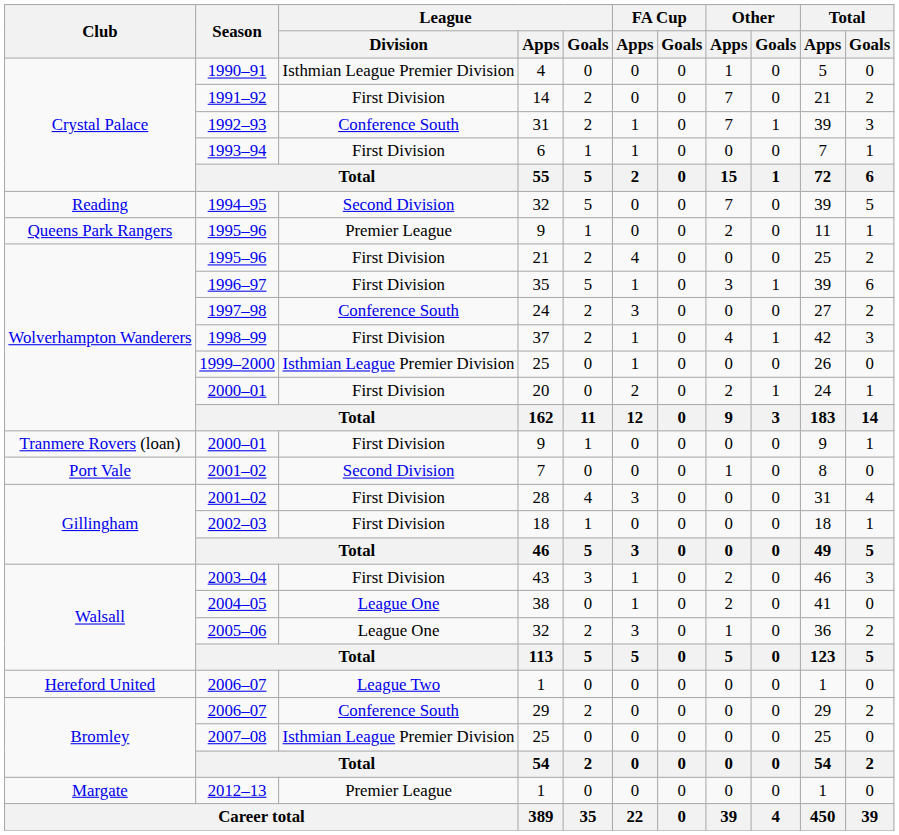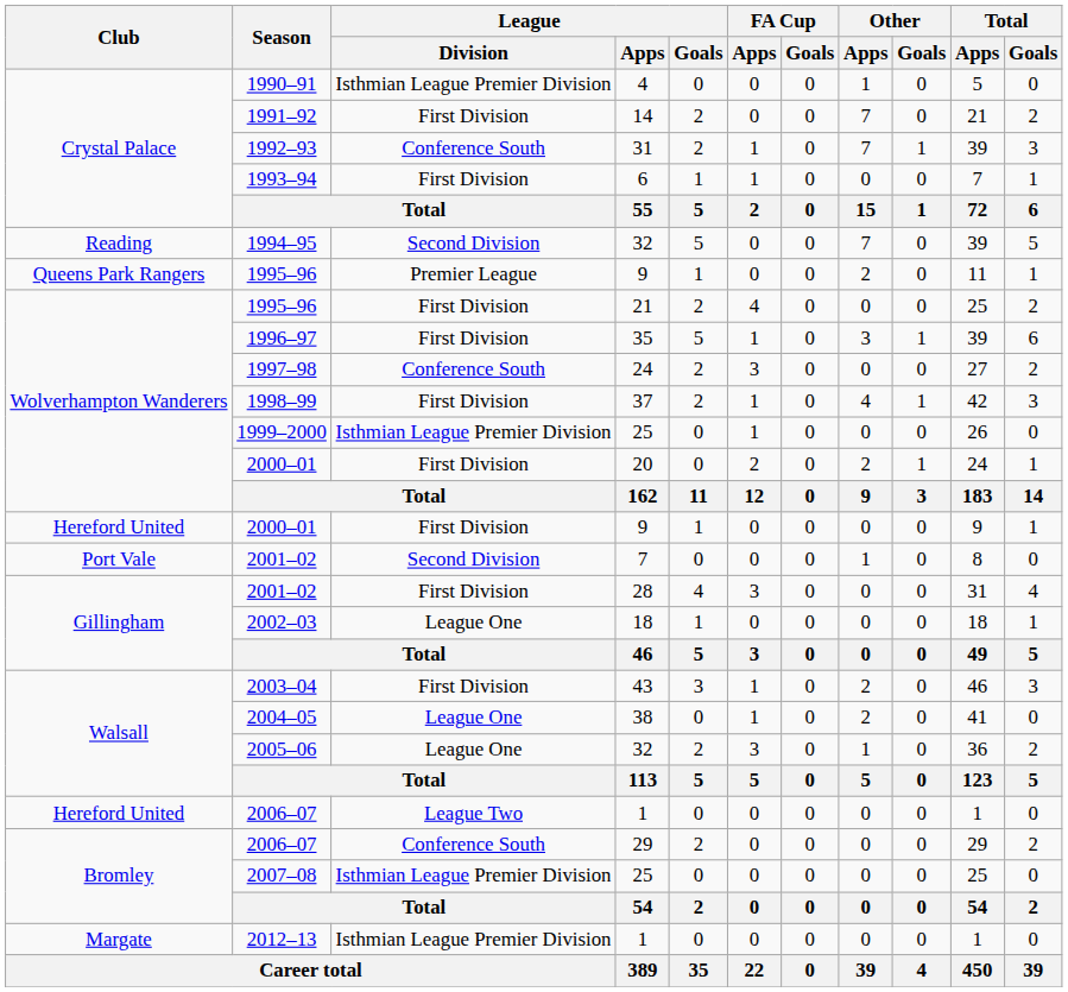 <table class="wikitable" style="text-align:center">
 <tr>
 <th rowspan="2">Club</th>
 <th rowspan="2">Season</th>
 <th colspan="3">League</th>
 <th colspan="2">FA Cup</th>
 <th colspan="2">Other</th>
 <th colspan="2">Total</th>
 </tr>
 <tr>
 <th>Division</th>
 <th>Apps</th>
 <th>Goals</th>
 <th>Apps</th>
 <th>Goals</th>
 <th>Apps</th>
 <th>Goals</th>
 <th>Apps</th>
 <th>Goals</th>
 </tr>
 <tr>
 <td rowspan="5"><a href='#'>Crystal Palace</a></td>
 <td><a href='#'>1990–91</a></td>
 <td>Isthmian League Premier Division</td>
 <td>4</td>
 <td>0</td>
 <td>0</td>
 <td>0</td>
 <td>1</td>
 <td>0</td>
 <td>5</td>
 <td>0</td>
 </tr>
 <tr>
 <td><a href='#'>1991–92</a></td>
 <td>First Division</td>
 <td>14</td>
 <td>2</td>
 <td>0</td>
 <td>0</td>
 <td>7</td>
 <td>0</td>
 <td>21</td>
 <td>2</td>
 </tr>
 <tr>
 <td><a href='#'>1992–93</a></td>
 <td><a href='#'>Conference South</a></td>
 <td>31</td>
 <td>2</td>
 <td>1</td>
 <td>0</td>
 <td>7</td>
 <td>1</td>
 <td>39</td>
 <td>3</td>
 </tr>
 <tr>
 <td><a href='#'>1993–94</a></td>
 <td>First Division</td>
 <td>6</td>
 <td>1</td>
 <td>1</td>
 <td>0</td>
 <td>0</td>
 <td>0</td>
 <td>7</td>
 <td>1</td>
 </tr>
 <tr>
 <th colspan="2">Total</th>
 <th>55</th>
 <th>5</th>
 <th>2</th>
 <th>0</th>
 <th>15</th>
 <th>1</th>
 <th>72</th>
 <th>6</th>
 </tr>
 <tr>
 <td><a href='#'>Reading</a></td>
 <td><a href='#'>1994–95</a></td>
 <td><a href='#'>Second Division</a></td>
 <td>32</td>
 <td>5</td>
 <td>0</td>
 <td>0</td>
 <td>7</td>
 <td>0</td>
 <td>39</td>
 <td>5</td>
 </tr>
 <tr>
 <td><a href='#'>Queens Park Rangers</a></td>
 <td><a href='#'>1995–96</a></td>
 <td>Premier League</td>
 <td>9</td>
 <td>1</td>
 <td>0</td>
 <td>0</td>
 <td>2</td>
 <td>0</td>
 <td>11</td>
 <td>1</td>
 </tr>
 <tr>
 <td rowspan="7"><a href='#'>Wolverhampton Wanderers</a></td>
 <td><a href='#'>1995–96</a></td>
 <td>First Division</td>
 <td>21</td>
 <td>2</td>
 <td>4</td>
 <td>0</td>
 <td>0</td>
 <td>0</td>
 <td>25</td>
 <td>2</td>
 </tr>
 <tr>
 <td><a href='#'>1996–97</a></td>
 <td>First Division</td>
 <td>35</td>
 <td>5</td>
 <td>1</td>
 <td>0</td>
 <td>3</td>
 <td>1</td>
 <td>39</td>
 <td>6</td>
 </tr>
 <tr>
 <td><a href='#'>1997–98</a></td>
 <td><a href='#'>Conference South</a></td>
 <td>24</td>
 <td>2</td>
 <td>3</td>
 <td>0</td>
 <td>0</td>
 <td>0</td>
 <td>27</td>
 <td>2</td>
 </tr>
 <tr>
 <td><a href='#'>1998–99</a></td>
 <td>First Division</td>
 <td>37</td>
 <td>2</td>
 <td>1</td>
 <td>0</td>
 <td>4</td>
 <td>1</td>
 <td>42</td>
 <td>3</td>
 </tr>
 <tr>
 <td><a href='#'>1999–2000</a></td>
 <td><a href='#'>Isthmian League</a> Premier Division</td>
 <td>25</td>
 <td>0</td>
 <td>1</td>
 <td>0</td>
 <td>0</td>
 <td>0</td>
 <td>26</td>
 <td>0</td>
 </tr>
 <tr>
 <td><a href='#'>2000–01</a></td>
 <td>First Division</td>
 <td>20</td>
 <td>0</td>
 <td>2</td>
 <td>0</td>
 <td>2</td>
 <td>1</td>
 <td>24</td>
 <td>1</td>
 </tr>
 <tr>
 <th colspan="2">Total</th>
 <th>162</th>
 <th>11</th>
 <th>12</th>
 <th>0</th>
 <th>9</th>
 <th>3</th>
 <th>183</th>
 <th>14</th>
 </tr>
 <tr>
-<td><a href='#'>Tranmere Rovers</a> (loan)</td>
+<td><a href='#'>Hereford United</a></td>
 <td><a href='#'>2000–01</a></td>
 <td>First Division</td>
 <td>9</td>
 <td>1</td>
 <td>0</td>
 <td>0</td>
 <td>0</td>
 <td>0</td>
 <td>9</td>
 <td>1</td>
 </tr>
 <tr>
 <td><a href='#'>Port Vale</a></td>
 <td><a href='#'>2001–02</a></td>
 <td><a href='#'>Second Division</a></td>
 <td>7</td>
 <td>0</td>
 <td>0</td>
 <td>0</td>
 <td>1</td>
 <td>0</td>
 <td>8</td>
 <td>0</td>
 </tr>
 <tr>
 <td rowspan="3"><a href='#'>Gillingham</a></td>
 <td><a href='#'>2001–02</a></td>
 <td>First Division</td>
 <td>28</td>
 <td>4</td>
 <td>3</td>
 <td>0</td>
 <td>0</td>
 <td>0</td>
 <td>31</td>
 <td>4</td>
 </tr>
 <tr>
 <td><a href='#'>2002–03</a></td>
-<td>First Division</td>
+<td>League One</td>
 <td>18</td>
 <td>1</td>
 <td>0</td>
 <td>0</td>
 <td>0</td>
 <td>0</td>
 <td>18</td>
 <td>1</td>
 </tr>
 <tr>
 <th colspan="2">Total</th>
 <th>46</th>
 <th>5</th>
 <th>3</th>
 <th>0</th>
 <th>0</th>
 <th>0</th>
 <th>49</th>
 <th>5</th>
 </tr>
 <tr>
 <td rowspan="4"><a href='#'>Walsall</a></td>
 <td><a href='#'>2003–04</a></td>
 <td>First Division</td>
 <td>43</td>
 <td>3</td>
 <td>1</td>
 <td>0</td>
 <td>2</td>
 <td>0</td>
 <td>46</td>
 <td>3</td>
 </tr>
 <tr>
 <td><a href='#'>2004–05</a></td>
 <td><a href='#'>League One</a></td>
 <td>38</td>
 <td>0</td>
 <td>1</td>
 <td>0</td>
 <td>2</td>
 <td>0</td>
 <td>41</td>
 <td>0</td>
 </tr>
 <tr>
 <td><a href='#'>2005–06</a></td>
 <td>League One</td>
 <td>32</td>
 <td>2</td>
 <td>3</td>
 <td>0</td>
 <td>1</td>
 <td>0</td>
 <td>36</td>
 <td>2</td>
 </tr>
 <tr>
 <th colspan="2">Total</th>
 <th>113</th>
 <th>5</th>
 <th>5</th>
 <th>0</th>
 <th>5</th>
 <th>0</th>
 <th>123</th>
 <th>5</th>
 </tr>
 <tr>
 <td><a href='#'>Hereford United</a></td>
 <td><a href='#'>2006–07</a></td>
 <td><a href='#'>League Two</a></td>
 <td>1</td>
 <td>0</td>
 <td>0</td>
 <td>0</td>
 <td>0</td>
 <td>0</td>
 <td>1</td>
 <td>0</td>
 </tr>
 <tr>
 <td rowspan="3"><a href='#'>Bromley</a></td>
 <td><a href='#'>2006–07</a></td>
 <td><a href='#'>Conference South</a></td>
 <td>29</td>
 <td>2</td>
 <td>0</td>
 <td>0</td>
 <td>0</td>
 <td>0</td>
 <td>29</td>
 <td>2</td>
 </tr>
 <tr>
 <td><a href='#'>2007–08</a></td>
 <td><a href='#'>Isthmian League</a> Premier Division</td>
 <td>25</td>
 <td>0</td>
 <td>0</td>
 <td>0</td>
 <td>0</td>
 <td>0</td>
 <td>25</td>
 <td>0</td>
 </tr>
 <tr>
 <th colspan="2">Total</th>
 <th>54</th>
 <th>2</th>
 <th>0</th>
 <th>0</th>
 <th>0</th>
 <th>0</th>
 <th>54</th>
 <th>2</th>
 </tr>
 <tr>
 <td><a href='#'>Margate</a></td>
 <td><a href='#'>2012–13</a></td>
-<td>Premier League</td>
+<td>Isthmian League Premier Division</td>
 <td>1</td>
 <td>0</td>
 <td>0</td>
 <td>0</td>
 <td>0</td>
 <td>0</td>
 <td>1</td>
 <td>0</td>
 </tr>
 <tr>
 <th colspan="3">Career total</th>
 <th>389</th>
 <th>35</th>
 <th>22</th>
 <th>0</th>
 <th>39</th>
 <th>4</th>
 <th>450</th>
 <th>39</th>
 </tr>
 </table>
